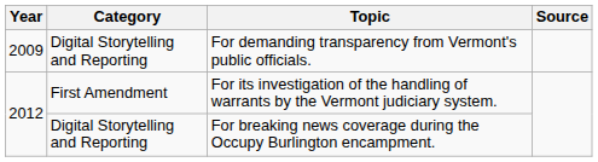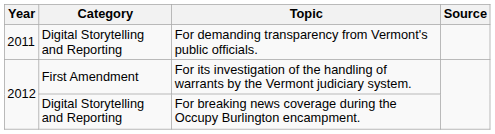 <table class="wikitable sortable">
 <tr>
 <th>Year</th>
 <th>Category</th>
 <th>Topic</th>
 <th>Source</th>
 </tr>
 <tr>
-<td>2009</td>
+<td>2011</td>
 <td>Digital Storytelling and Reporting</td>
 <td>For demanding transparency from Vermont's public officials.</td>
 <td></td>
 </tr>
 <tr>
 <td rowspan="2">2012</td>
 <td>First Amendment</td>
 <td>For its investigation of the handling of warrants by the Vermont judiciary system.</td>
 <td rowspan="2"></td>
 </tr>
 <tr>
 <td>Digital Storytelling and Reporting</td>
 <td>For breaking news coverage during the Occupy Burlington encampment.</td>
 </tr>
 </table>
